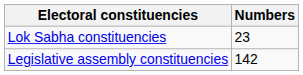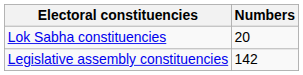 <table class="wikitable">
 <tr>
 <th>Electoral constituencies</th>
 <th>Numbers</th>
 </tr>
 <tr>
 <td><a href='#'>Lok Sabha constituencies</a></td>
-<td>23</td>
+<td>20</td>
 </tr>
 <tr>
 <td><a href='#'>Legislative assembly constituencies</a></td>
 <td>142</td>
 </tr>
 </table>
